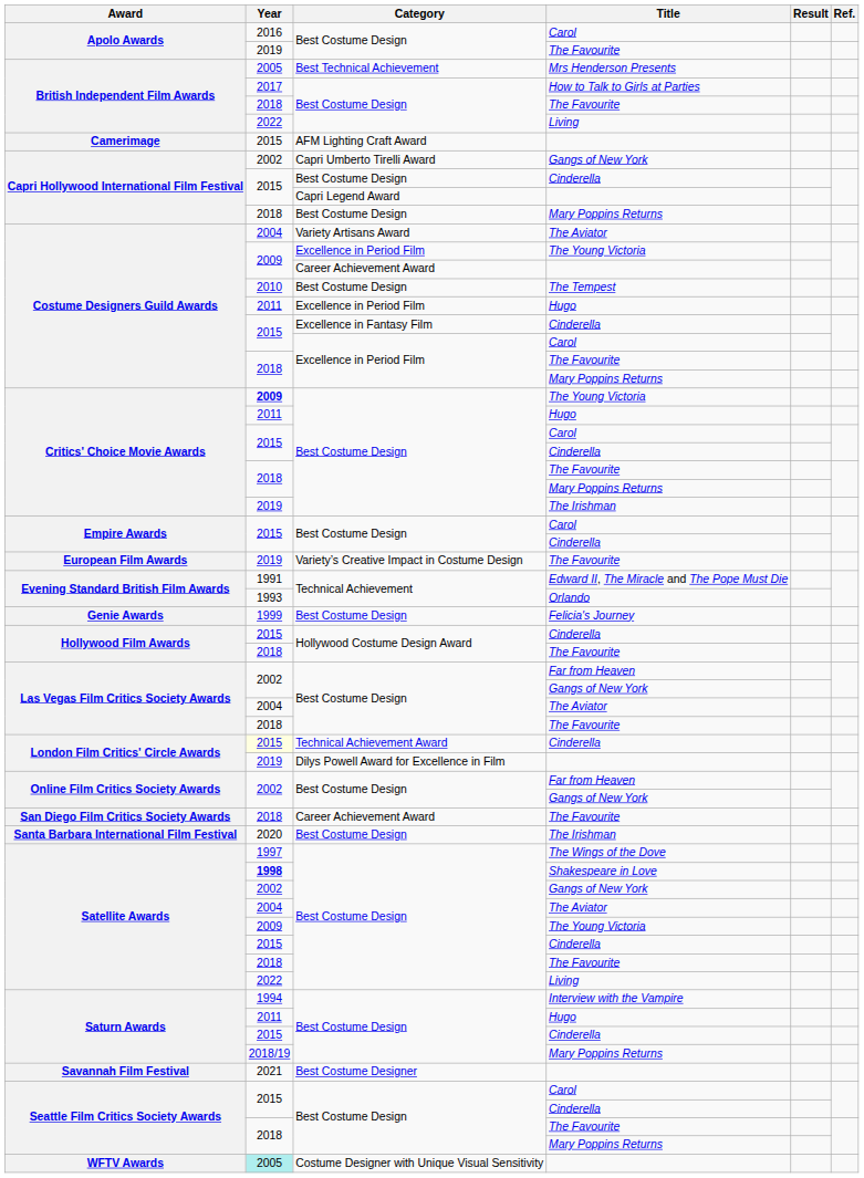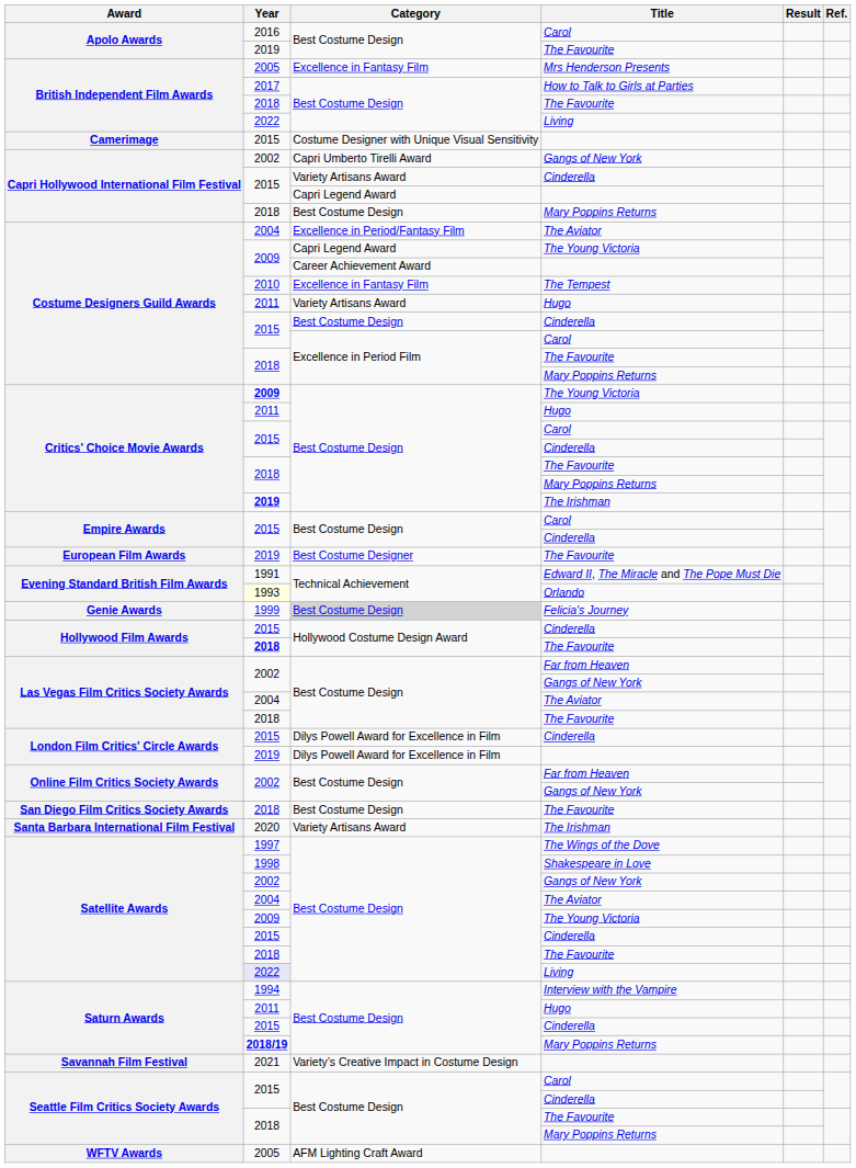 <table class="wikitable sortable">
 <tr>
 <th scope="col">Award</th>
 <th scope="col">Year</th>
 <th scope="col">Category</th>
 <th scope="col">Title</th>
 <th scope="col">Result</th>
 <th>Ref.</th>
 </tr>
 <tr>
 <th rowspan="2" scope="row" style="text-align:center;"><a href='#'>Apolo Awards</a></th>
 <td style="text-align:center;">2016</td>
 <td rowspan="2">Best Costume Design</td>
 <td><em><a href='#'>Carol</a></em></td>
 <td></td>
 <td style="text-align:center;"></td>
 </tr>
 <tr>
 <td style="text-align:center;">2019</td>
 <td><em><a href='#'>The Favourite</a></em></td>
 <td></td>
 <td style="text-align:center;"></td>
 </tr>
 <tr>
 <th rowspan="4" scope="row" style="text-align:center;"><a href='#'>British Independent Film Awards</a></th>
 <td style="text-align:center;"><a href='#'>2005</a></td>
-<td><a href='#'>Best Technical Achievement</a></td>
+<td><a href='#'>Excellence in Fantasy Film</a></td>
 <td><em><a href='#'>Mrs Henderson Presents</a></em> <br> </td>
 <td></td>
 <td style="text-align:center;"></td>
 </tr>
 <tr>
 <td style="text-align:center;"><a href='#'>2017</a></td>
 <td rowspan="3"><a href='#'>Best Costume Design</a></td>
 <td><em><a href='#'>How to Talk to Girls at Parties</a></em></td>
 <td></td>
 <td style="text-align:center;"></td>
 </tr>
 <tr>
 <td style="text-align:center;"><a href='#'>2018</a></td>
 <td><em><a href='#'>The Favourite</a></em></td>
 <td></td>
 <td style="text-align:center;"></td>
 </tr>
 <tr>
 <td style="text-align:center;"><a href='#'>2022</a></td>
 <td><em><a href='#'>Living</a></em></td>
 <td></td>
 <td style="text-align:center;"></td>
 </tr>
 <tr>
 <th scope="row" style="text-align:center;"><a href='#'>Camerimage</a></th>
 <td style="text-align:center;">2015</td>
-<td>AFM Lighting Craft Award</td>
+<td>Costume Designer with Unique Visual Sensitivity</td>
 <td></td>
 <td></td>
 <td style="text-align:center;"></td>
 </tr>
 <tr>
 <th rowspan="4" scope="row" style="text-align:center;"><a href='#'>Capri Hollywood International Film Festival</a></th>
 <td style="text-align:center;">2002</td>
 <td>Capri Umberto Tirelli Award</td>
 <td><em><a href='#'>Gangs of New York</a></em></td>
 <td></td>
 <td style="text-align:center;"></td>
 </tr>
 <tr>
 <td rowspan="2" style="text-align:center;">2015</td>
-<td>Best Costume Design</td>
+<td>Variety Artisans Award</td>
 <td><em><a href='#'>Cinderella</a></em></td>
 <td></td>
 <td rowspan="2" style="text-align:center;"></td>
 </tr>
 <tr>
 <td>Capri Legend Award</td>
 <td></td>
 <td></td>
 </tr>
 <tr>
 <td style="text-align:center;">2018</td>
 <td>Best Costume Design</td>
 <td><em><a href='#'>Mary Poppins Returns</a></em></td>
 <td></td>
 <td style="text-align:center;"></td>
 </tr>
 <tr>
 <th rowspan="9" scope="row" style="text-align:center;"><a href='#'>Costume Designers Guild Awards</a></th>
 <td style="text-align:center;"><a href='#'>2004</a></td>
-<td>Variety Artisans Award</td>
+<td><a href='#'>Excellence in Period/Fantasy Film</a></td>
 <td><em><a href='#'>The Aviator</a></em></td>
 <td></td>
 <td style="text-align:center;"></td>
 </tr>
 <tr>
 <td rowspan="2" style="text-align:center;"><a href='#'>2009</a></td>
-<td><a href='#'>Excellence in Period Film</a></td>
+<td>Capri Legend Award</td>
 <td><em><a href='#'>The Young Victoria</a></em></td>
 <td></td>
 <td rowspan="2" style="text-align:center;"></td>
 </tr>
 <tr>
 <td>Career Achievement Award</td>
 <td></td>
 <td></td>
 </tr>
 <tr>
 <td style="text-align:center;"><a href='#'>2010</a></td>
-<td>Best Costume Design</td>
+<td><a href='#'>Excellence in Fantasy Film</a></td>
 <td><em><a href='#'>The Tempest</a></em></td>
 <td></td>
 <td style="text-align:center;"></td>
 </tr>
 <tr>
 <td style="text-align:center;"><a href='#'>2011</a></td>
-<td>Excellence in Period Film</td>
+<td>Variety Artisans Award</td>
 <td><em><a href='#'>Hugo</a></em></td>
 <td></td>
 <td style="text-align:center;"></td>
 </tr>
 <tr>
 <td rowspan="2" style="text-align:center;"><a href='#'>2015</a></td>
-<td>Excellence in Fantasy Film</td>
+<td><a href='#'>Best Costume Design</a></td>
 <td><em><a href='#'>Cinderella</a></em></td>
 <td></td>
 <td rowspan="2" style="text-align:center;"></td>
 </tr>
 <tr>
 <td rowspan="3">Excellence in Period Film</td>
 <td><em><a href='#'>Carol</a></em></td>
 <td></td>
 </tr>
 <tr>
 <td rowspan="2" style="text-align:center;"><a href='#'>2018</a></td>
 <td><em><a href='#'>The Favourite</a></em></td>
 <td></td>
 <td style="text-align:center;"></td>
 </tr>
 <tr>
 <td><em><a href='#'>Mary Poppins Returns</a></em></td>
 <td></td>
 <td style="text-align:center;"></td>
 </tr>
 <tr>
 <th rowspan="7" scope="row" style="text-align:center;"><a href='#'>Critics' Choice Movie Awards</a></th>
 <td style="text-align:center;"><strong><a href='#'>2009</a></strong></td>
 <td rowspan="7"><a href='#'>Best Costume Design</a></td>
 <td><em><a href='#'>The Young Victoria</a></em></td>
 <td></td>
 <td style="text-align:center;"></td>
 </tr>
 <tr>
 <td style="text-align:center;"><a href='#'>2011</a></td>
 <td><em><a href='#'>Hugo</a></em></td>
 <td></td>
 <td style="text-align:center;"></td>
 </tr>
 <tr>
 <td rowspan="2" style="text-align:center;"><a href='#'>2015</a></td>
 <td><em><a href='#'>Carol</a></em></td>
 <td></td>
 <td rowspan="2" style="text-align:center;"></td>
 </tr>
 <tr>
 <td><em><a href='#'>Cinderella</a></em></td>
 <td></td>
 </tr>
 <tr>
 <td rowspan="2" style="text-align:center;"><a href='#'>2018</a></td>
 <td><em><a href='#'>The Favourite</a></em></td>
 <td></td>
 <td rowspan="2" style="text-align:center;"></td>
 </tr>
 <tr>
 <td><em><a href='#'>Mary Poppins Returns</a></em></td>
 <td></td>
 </tr>
 <tr>
-<td style="text-align:center;"><a href='#'>2019</a></td>
+<td style="text-align:center;"><strong><a href='#'>2019</a></strong></td>
 <td><em><a href='#'>The Irishman</a></em></td>
 <td></td>
 <td style="text-align:center;"></td>
 </tr>
 <tr>
 <th rowspan="2" scope="row" style="text-align:center;"><a href='#'>Empire Awards</a></th>
 <td rowspan="2" style="text-align:center;"><a href='#'>2015</a></td>
 <td rowspan="2">Best Costume Design</td>
 <td><em><a href='#'>Carol</a></em></td>
 <td></td>
 <td rowspan="2" style="text-align:center;"></td>
 </tr>
 <tr>
 <td><em><a href='#'>Cinderella</a></em></td>
 <td></td>
 </tr>
 <tr>
 <th scope="row" style="text-align:center;"><a href='#'>European Film Awards</a></th>
 <td style="text-align:center;"><a href='#'>2019</a></td>
-<td>Variety’s Creative Impact in Costume Design</td>
+<td><a href='#'>Best Costume Designer</a></td>
 <td><em><a href='#'>The Favourite</a></em></td>
 <td></td>
 <td style="text-align:center;"></td>
 </tr>
 <tr>
 <th rowspan="2" scope="row" style="text-align:center;"><a href='#'>Evening Standard British Film Awards</a></th>
 <td style="text-align:center;">1991</td>
 <td rowspan="2">Technical Achievement</td>
 <td><em><a href='#'>Edward II</a></em>, <em><a href='#'>The Miracle</a></em> and <em><a href='#'>The Pope Must Die</a></em></td>
 <td></td>
 <td rowspan="2" style="text-align:center;"></td>
 </tr>
 <tr>
-<td style="text-align:center;">1993</td>
+<td style="background: lightyellow; text-align:center;">1993</td>
 <td><em><a href='#'>Orlando</a></em></td>
 <td></td>
 </tr>
 <tr>
 <th scope="row" style="text-align:center;"><a href='#'>Genie Awards</a></th>
 <td style="text-align:center;"><a href='#'>1999</a></td>
-<td><a href='#'>Best Costume Design</a></td>
+<td style="background: lightgrey;"><a href='#'>Best Costume Design</a></td>
 <td><em><a href='#'>Felicia's Journey</a></em></td>
 <td></td>
 <td style="text-align:center;"></td>
 </tr>
 <tr>
 <th rowspan="2" scope="row" style="text-align:center;"><a href='#'>Hollywood Film Awards</a></th>
 <td style="text-align:center;"><a href='#'>2015</a></td>
 <td rowspan="2">Hollywood Costume Design Award</td>
 <td><em><a href='#'>Cinderella</a></em></td>
 <td></td>
 <td style="text-align:center;"></td>
 </tr>
 <tr>
-<td style="text-align:center;"><a href='#'>2018</a></td>
+<td style="text-align:center;"><strong><a href='#'>2018</a></strong></td>
 <td><em><a href='#'>The Favourite</a></em></td>
 <td></td>
 <td style="text-align:center;"></td>
 </tr>
 <tr>
 <th rowspan="4" scope="row" style="text-align:center;"><a href='#'>Las Vegas Film Critics Society Awards</a></th>
 <td rowspan="2" style="text-align:center;">2002</td>
 <td rowspan="4">Best Costume Design</td>
 <td><em><a href='#'>Far from Heaven</a></em></td>
 <td></td>
 <td rowspan="2" style="text-align:center;"></td>
 </tr>
 <tr>
 <td><em><a href='#'>Gangs of New York</a></em></td>
 <td></td>
 </tr>
 <tr>
 <td style="text-align:center;">2004</td>
 <td><em><a href='#'>The Aviator</a></em></td>
 <td></td>
 <td style="text-align:center;"></td>
 </tr>
 <tr>
 <td style="text-align:center;">2018</td>
 <td><em><a href='#'>The Favourite</a></em></td>
 <td></td>
 <td style="text-align:center;"></td>
 </tr>
 <tr>
 <th rowspan="2" scope="row" style="text-align:center;"><a href='#'>London Film Critics' Circle Awards</a></th>
-<td style="background: lightyellow; text-align:center;"><a href='#'>2015</a></td>
-<td><a href='#'>Technical Achievement Award</a></td>
+<td style="text-align:center;"><a href='#'>2015</a></td>
+<td>Dilys Powell Award for Excellence in Film</td>
 <td><em><a href='#'>Cinderella</a></em> <br> </td>
 <td></td>
 <td style="text-align:center;"></td>
 </tr>
 <tr>
 <td style="text-align:center;"><a href='#'>2019</a></td>
 <td>Dilys Powell Award for Excellence in Film</td>
 <td></td>
 <td></td>
 <td style="text-align:center;"></td>
 </tr>
 <tr>
 <th rowspan="2" scope="row" style="text-align:center;"><a href='#'>Online Film Critics Society Awards</a></th>
 <td rowspan="2" style="text-align:center;"><a href='#'>2002</a></td>
 <td rowspan="2">Best Costume Design</td>
 <td><em><a href='#'>Far from Heaven</a></em></td>
 <td></td>
 <td rowspan="2" style="text-align:center;"></td>
 </tr>
 <tr>
 <td><em><a href='#'>Gangs of New York</a></em></td>
 <td></td>
 </tr>
 <tr>
 <th scope="row" style="text-align:center;"><a href='#'>San Diego Film Critics Society Awards</a></th>
 <td style="text-align:center;"><a href='#'>2018</a></td>
-<td>Career Achievement Award</td>
+<td>Best Costume Design</td>
 <td><em><a href='#'>The Favourite</a></em></td>
 <td></td>
 <td style="text-align:center;"></td>
 </tr>
 <tr>
 <th scope="row" style="text-align:center;"><a href='#'>Santa Barbara International Film Festival</a></th>
 <td style="text-align:center;">2020</td>
-<td><a href='#'>Best Costume Design</a></td>
+<td>Variety Artisans Award</td>
 <td><em><a href='#'>The Irishman</a></em> <br> </td>
 <td></td>
 <td style="text-align:center;"></td>
 </tr>
 <tr>
 <th rowspan="8" scope="row" style="text-align:center;"><a href='#'>Satellite Awards</a></th>
 <td style="text-align:center;"><a href='#'>1997</a></td>
 <td rowspan="8"><a href='#'>Best Costume Design</a></td>
 <td><em><a href='#'>The Wings of the Dove</a></em></td>
 <td></td>
 <td style="text-align:center;"></td>
 </tr>
 <tr>
-<td style="text-align:center;"><strong><a href='#'>1998</a></strong></td>
+<td style="text-align:center;"><a href='#'>1998</a></td>
 <td><em><a href='#'>Shakespeare in Love</a></em></td>
 <td></td>
 <td style="text-align:center;"></td>
 </tr>
 <tr>
 <td style="text-align:center;"><a href='#'>2002</a></td>
 <td><em><a href='#'>Gangs of New York</a></em></td>
 <td></td>
 <td style="text-align:center;"></td>
 </tr>
 <tr>
 <td style="text-align:center;"><a href='#'>2004</a></td>
 <td><em><a href='#'>The Aviator</a></em></td>
 <td></td>
 <td style="text-align:center;"></td>
 </tr>
 <tr>
 <td style="text-align:center;"><a href='#'>2009</a></td>
 <td><em><a href='#'>The Young Victoria</a></em></td>
 <td></td>
 <td style="text-align:center;"></td>
 </tr>
 <tr>
 <td style="text-align:center;"><a href='#'>2015</a></td>
 <td><em><a href='#'>Cinderella</a></em></td>
 <td></td>
 <td style="text-align:center;"></td>
 </tr>
 <tr>
 <td style="text-align:center;"><a href='#'>2018</a></td>
 <td><em><a href='#'>The Favourite</a></em></td>
 <td></td>
 <td style="text-align:center;"></td>
 </tr>
 <tr>
-<td style="text-align:center;"><a href='#'>2022</a></td>
+<td style="background: lavender; text-align:center;"><a href='#'>2022</a></td>
 <td><em><a href='#'>Living</a></em></td>
 <td></td>
 <td style="text-align:center;"></td>
 </tr>
 <tr>
 <th rowspan="4" scope="row" style="text-align:center;"><a href='#'>Saturn Awards</a></th>
 <td style="text-align:center;"><a href='#'>1994</a></td>
 <td rowspan="4"><a href='#'>Best Costume Design</a></td>
 <td><em><a href='#'>Interview with the Vampire</a></em></td>
 <td></td>
 <td style="text-align:center;"></td>
 </tr>
 <tr>
 <td style="text-align:center;"><a href='#'>2011</a></td>
 <td><em><a href='#'>Hugo</a></em></td>
 <td></td>
 <td style="text-align:center;"></td>
 </tr>
 <tr>
 <td style="text-align:center;"><a href='#'>2015</a></td>
 <td><em><a href='#'>Cinderella</a></em></td>
 <td></td>
 <td style="text-align:center;"></td>
 </tr>
 <tr>
-<td style="text-align:center;"><a href='#'>2018/19</a></td>
+<td style="text-align:center;"><strong><a href='#'>2018/19</a></strong></td>
 <td><em><a href='#'>Mary Poppins Returns</a></em></td>
 <td></td>
 <td style="text-align:center;"></td>
 </tr>
 <tr>
 <th scope="row" style="text-align:center;"><a href='#'>Savannah Film Festival</a></th>
 <td style="text-align:center;">2021</td>
-<td><a href='#'>Best Costume Designer</a></td>
+<td>Variety’s Creative Impact in Costume Design</td>
 <td></td>
 <td></td>
 <td style="text-align:center;"></td>
 </tr>
 <tr>
 <th rowspan="4" scope="row" style="text-align:center;"><a href='#'>Seattle Film Critics Society Awards</a></th>
 <td rowspan="2" style="text-align:center;">2015</td>
 <td rowspan=4>Best Costume Design</td>
 <td><em><a href='#'>Carol</a></em></td>
 <td></td>
 <td rowspan="2" style="text-align:center;"></td>
 </tr>
 <tr>
 <td><em><a href='#'>Cinderella</a></em></td>
 <td></td>
 </tr>
 <tr>
 <td rowspan="2" style="text-align:center;">2018</td>
 <td><em><a href='#'>The Favourite</a></em></td>
 <td></td>
 <td rowspan="2" style="text-align:center;"></td>
 </tr>
 <tr>
 <td><em><a href='#'>Mary Poppins Returns</a></em></td>
 <td></td>
 </tr>
 <tr>
 <th scope="row" style="text-align:center;"><a href='#'>WFTV Awards</a></th>
-<td style="background: paleturquoise; text-align:center;">2005</td>
-<td>Costume Designer with Unique Visual Sensitivity</td>
+<td style="text-align:center;">2005</td>
+<td>AFM Lighting Craft Award</td>
 <td></td>
 <td></td>
 <td style="text-align:center;"></td>
 </tr>
 </table>
